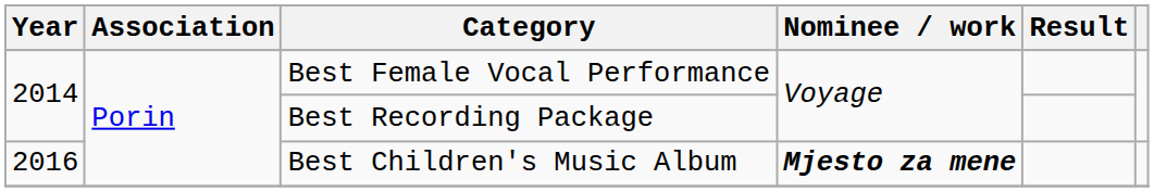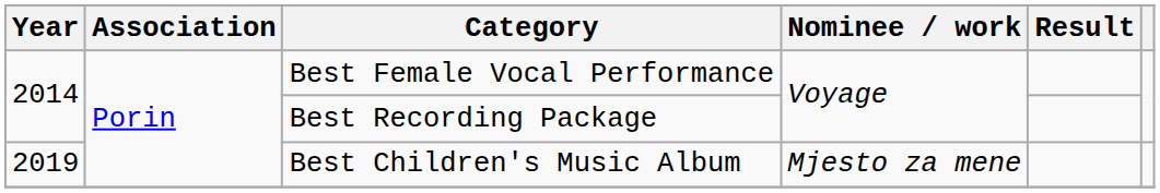 <table class="wikitable sortable">
 <tr>
 <th>Year</th>
 <th>Association</th>
 <th>Category</th>
 <th>Nominee / work</th>
 <th>Result</th>
 <th class="unsortable"></th>
 </tr>
 <tr>
 <td rowspan="2">2014</td>
 <td rowspan="3"><a href='#'>Porin</a></td>
 <td>Best Female Vocal Performance</td>
 <td rowspan="2"><em>Voyage</em></td>
 <td></td>
 <td rowspan="2"></td>
 </tr>
 <tr>
 <td>Best Recording Package</td>
 <td></td>
 </tr>
 <tr>
-<td>2016</td>
+<td>2019</td>
 <td>Best Children's Music Album</td>
-<td><strong><em>Mjesto za mene</em></strong></td>
+<td><em>Mjesto za mene</em></td>
 <td></td>
 <td></td>
 </tr>
 <tr>
 </tr>
 </table>
